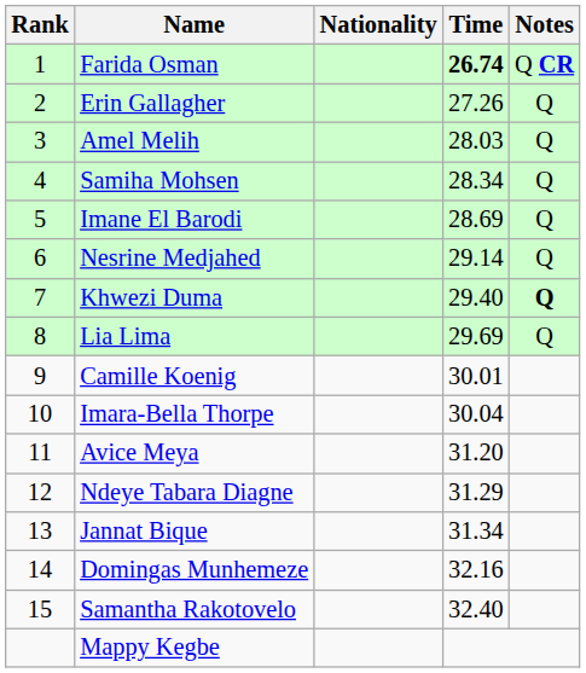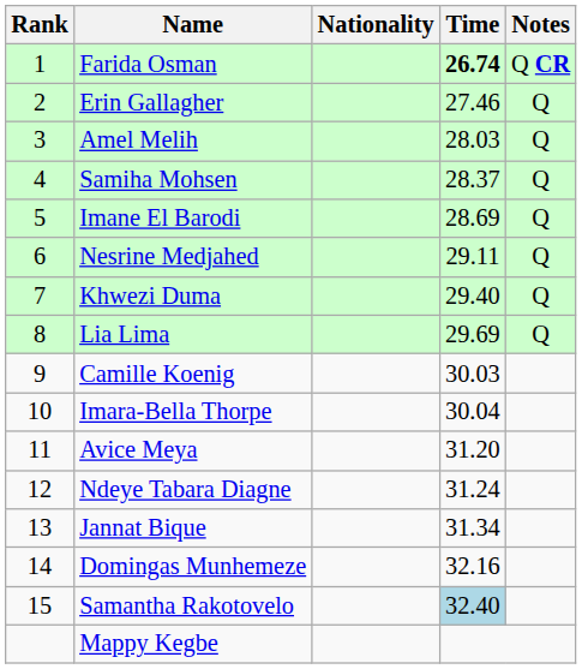 <table class="wikitable sortable" style="text-align:center">
 <tr>
 <th>Rank</th>
 <th>Name</th>
 <th>Nationality</th>
 <th>Time</th>
 <th>Notes</th>
 </tr>
 <tr bgcolor=ccffcc>
 <td>1</td>
 <td align=left><a href='#'>Farida Osman</a></td>
 <td align=left></td>
 <td><strong>26.74</strong></td>
 <td>Q <strong><a href='#'>CR</a></strong></td>
 </tr>
 <tr bgcolor=ccffcc>
 <td>2</td>
 <td align=left><a href='#'>Erin Gallagher</a></td>
 <td align=left></td>
-<td>27.26</td>
+<td>27.46</td>
 <td>Q</td>
 </tr>
 <tr bgcolor=ccffcc>
 <td>3</td>
 <td align=left><a href='#'>Amel Melih</a></td>
 <td align=left></td>
 <td>28.03</td>
 <td>Q</td>
 </tr>
 <tr bgcolor=ccffcc>
 <td>4</td>
 <td align=left><a href='#'>Samiha Mohsen</a></td>
 <td align=left></td>
-<td>28.34</td>
+<td>28.37</td>
 <td>Q</td>
 </tr>
 <tr bgcolor=ccffcc>
 <td>5</td>
 <td align=left><a href='#'>Imane El Barodi</a></td>
 <td align=left></td>
 <td>28.69</td>
 <td>Q</td>
 </tr>
 <tr bgcolor=ccffcc>
 <td>6</td>
 <td align=left><a href='#'>Nesrine Medjahed</a></td>
 <td align=left></td>
-<td>29.14</td>
+<td>29.11</td>
 <td>Q</td>
 </tr>
 <tr bgcolor=ccffcc>
 <td>7</td>
 <td align=left><a href='#'>Khwezi Duma</a></td>
 <td align=left></td>
 <td>29.40</td>
-<td><strong>Q</strong></td>
+<td>Q</td>
 </tr>
 <tr bgcolor=ccffcc>
 <td>8</td>
 <td align=left><a href='#'>Lia Lima</a></td>
 <td align=left></td>
 <td>29.69</td>
 <td>Q</td>
 </tr>
 <tr>
 <td>9</td>
 <td align=left><a href='#'>Camille Koenig</a></td>
 <td align=left></td>
-<td>30.01</td>
+<td>30.03</td>
 <td></td>
 </tr>
 <tr>
 <td>10</td>
 <td align=left><a href='#'>Imara-Bella Thorpe</a></td>
 <td align=left></td>
 <td>30.04</td>
 <td></td>
 </tr>
 <tr>
 <td>11</td>
 <td align=left><a href='#'>Avice Meya</a></td>
 <td align=left></td>
 <td>31.20</td>
 <td></td>
 </tr>
 <tr>
 <td>12</td>
 <td align=left><a href='#'>Ndeye Tabara Diagne</a></td>
 <td align=left></td>
-<td>31.29</td>
+<td>31.24</td>
 <td></td>
 </tr>
 <tr>
 <td>13</td>
 <td align=left><a href='#'>Jannat Bique</a></td>
 <td align=left></td>
 <td>31.34</td>
 <td></td>
 </tr>
 <tr>
 <td>14</td>
 <td align=left><a href='#'>Domingas Munhemeze</a></td>
 <td align=left></td>
 <td>32.16</td>
 <td></td>
 </tr>
 <tr>
 <td>15</td>
 <td align=left><a href='#'>Samantha Rakotovelo</a></td>
 <td align=left></td>
-<td>32.40</td>
+<td style="background: lightblue;">32.40</td>
 <td></td>
 </tr>
 <tr>
 <td></td>
 <td align=left><a href='#'>Mappy Kegbe</a></td>
 <td align=left></td>
 <td colspan=2></td>
 </tr>
 </table>
